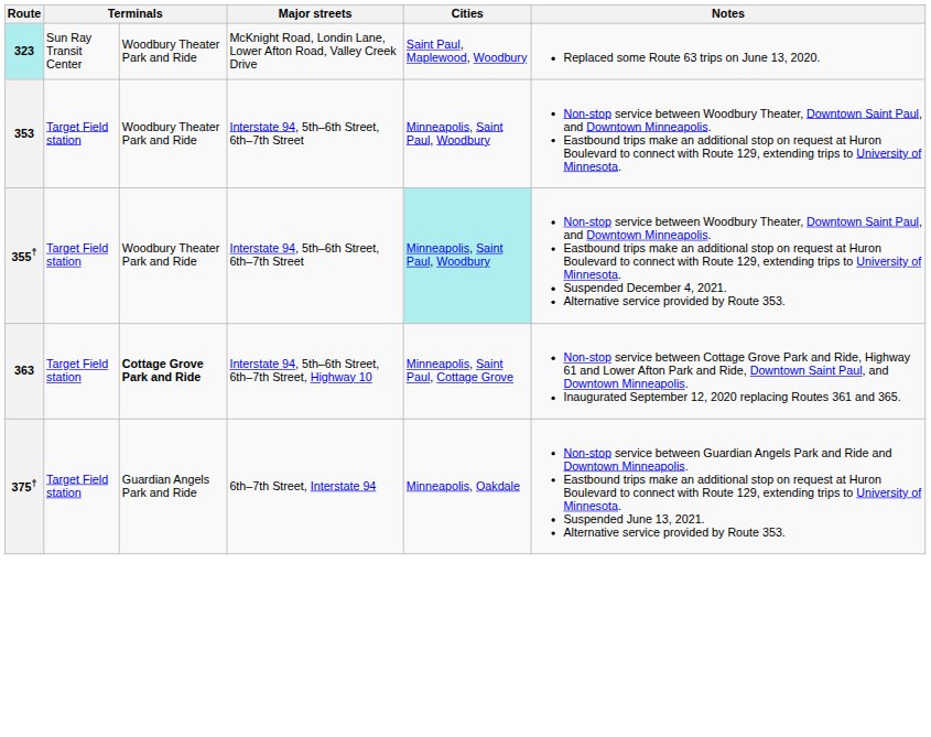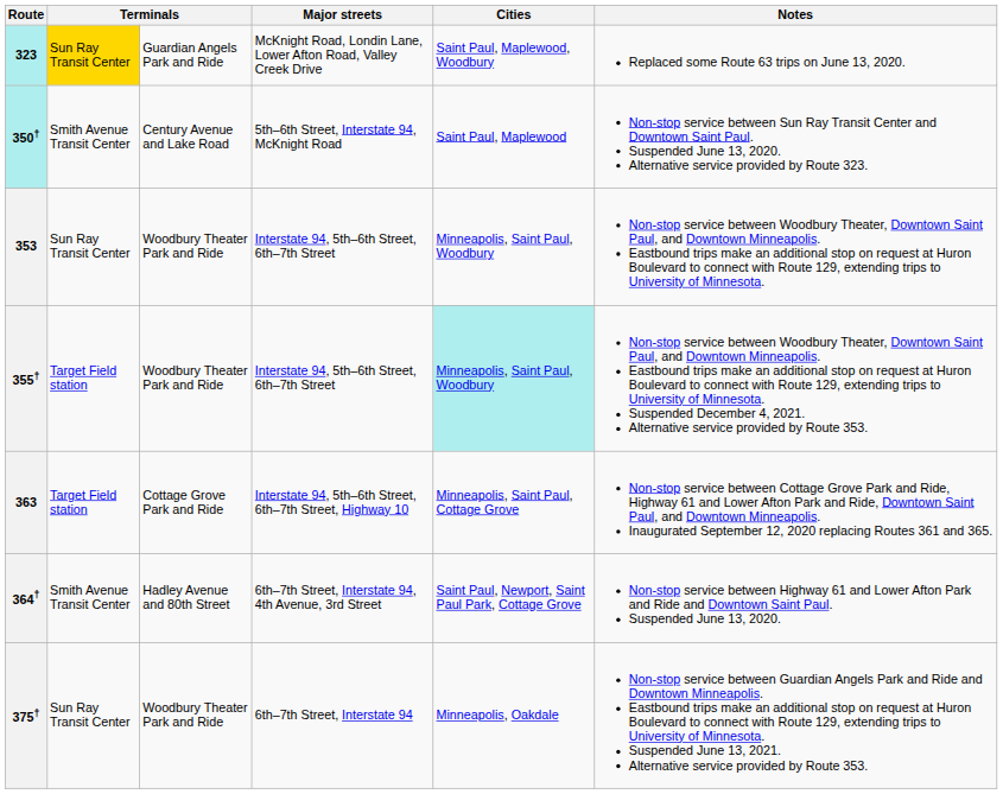 <table class=wikitable>
 <tr>
 <th>Route</th>
 <th colspan=2>Terminals</th>
 <th>Major streets</th>
 <th>Cities</th>
 <th>Notes</th>
 </tr>
 <tr>
 <th style="background-color:PaleTurquoise">323</th>
-<td>Sun Ray Transit Center</td>
-<td>Woodbury Theater Park and Ride</td>
+<td style="background: gold;">Sun Ray Transit Center</td>
+<td>Guardian Angels Park and Ride</td>
 <td>McKnight Road, Londin Lane, Lower Afton Road, Valley Creek Drive</td>
 <td><a href='#'>Saint Paul</a>, <a href='#'>Maplewood</a>, <a href='#'>Woodbury</a></td>
 <td><br><ul><li>Replaced some Route 63 trips on June 13, 2020.</li></ul></td>
 </tr>
 <tr>
+<th style="background-color:PaleTurquoise">350<sup>†</sup></th>
+<td>Smith Avenue Transit Center</td>
+<td>Century Avenue and Lake Road</td>
+<td>5th–6th Street, <a href='#'>Interstate 94</a>, McKnight Road</td>
+<td><a href='#'>Saint Paul</a>, <a href='#'>Maplewood</a></td>
+<td><br><ul><li><a href='#'>Non-stop</a> service between Sun Ray Transit Center and <a href='#'>Downtown Saint Paul</a>.</li><li>Suspended June 13, 2020.</li><li>Alternative service provided by Route 323.</li></ul></td>
+</tr>
+<tr>
 <th>353</th>
-<td><a href='#'>Target Field station</a></td>
+<td>Sun Ray Transit Center</td>
 <td>Woodbury Theater Park and Ride</td>
 <td><a href='#'>Interstate 94</a>, 5th–6th Street, 6th–7th Street</td>
 <td><a href='#'>Minneapolis</a>, <a href='#'>Saint Paul</a>, <a href='#'>Woodbury</a></td>
 <td><br><ul><li><a href='#'>Non-stop</a> service between Woodbury Theater, <a href='#'>Downtown Saint Paul</a>, and <a href='#'>Downtown Minneapolis</a>.</li><li>Eastbound trips make an additional stop on request at Huron Boulevard to connect with Route 129, extending trips to <a href='#'>University of Minnesota</a>.</li></ul></td>
 </tr>
 <tr>
 <th>355<sup>†</sup></th>
 <td><a href='#'>Target Field station</a></td>
 <td>Woodbury Theater Park and Ride</td>
 <td><a href='#'>Interstate 94</a>, 5th–6th Street, 6th–7th Street</td>
 <td style="background: paleturquoise;"><a href='#'>Minneapolis</a>, <a href='#'>Saint Paul</a>, <a href='#'>Woodbury</a></td>
 <td><br><ul><li><a href='#'>Non-stop</a> service between Woodbury Theater, <a href='#'>Downtown Saint Paul</a>, and <a href='#'>Downtown Minneapolis</a>.</li><li>Eastbound trips make an additional stop on request at Huron Boulevard to connect with Route 129, extending trips to <a href='#'>University of Minnesota</a>.</li><li>Suspended December 4, 2021.</li><li>Alternative service provided by Route 353.</li></ul></td>
 </tr>
 <tr>
 <th>363</th>
 <td><a href='#'>Target Field station</a></td>
-<td><strong>Cottage Grove Park and Ride</strong></td>
+<td>Cottage Grove Park and Ride</td>
 <td><a href='#'>Interstate 94</a>, 5th–6th Street, 6th–7th Street, <a href='#'>Highway 10</a></td>
 <td><a href='#'>Minneapolis</a>, <a href='#'>Saint Paul</a>, <a href='#'>Cottage Grove</a></td>
 <td><br><ul><li><a href='#'>Non-stop</a> service between Cottage Grove Park and Ride, Highway 61 and Lower Afton Park and Ride, <a href='#'>Downtown Saint Paul</a>, and <a href='#'>Downtown Minneapolis</a>.</li><li>Inaugurated September 12, 2020 replacing Routes 361 and 365.</li></ul></td>
 </tr>
 <tr>
+<th>364<sup>†</sup></th>
+<td>Smith Avenue Transit Center</td>
+<td>Hadley Avenue and 80th Street</td>
+<td>6th–7th Street, <a href='#'>Interstate 94</a>, 4th Avenue, 3rd Street</td>
+<td><a href='#'>Saint Paul</a>, <a href='#'>Newport</a>, <a href='#'>Saint Paul Park</a>, <a href='#'>Cottage Grove</a></td>
+<td><br><ul><li><a href='#'>Non-stop</a> service between Highway 61 and Lower Afton Park and Ride and <a href='#'>Downtown Saint Paul</a>.</li><li>Suspended June 13, 2020.</li></ul></td>
+</tr>
+<tr>
 <th>375<sup>†</sup></th>
-<td><a href='#'>Target Field station</a></td>
-<td>Guardian Angels Park and Ride</td>
+<td>Sun Ray Transit Center</td>
+<td>Woodbury Theater Park and Ride</td>
 <td>6th–7th Street, <a href='#'>Interstate 94</a></td>
 <td><a href='#'>Minneapolis</a>, <a href='#'>Oakdale</a></td>
 <td><br><ul><li><a href='#'>Non-stop</a> service between Guardian Angels Park and Ride and <a href='#'>Downtown Minneapolis</a>.</li><li>Eastbound trips make an additional stop on request at Huron Boulevard to connect with Route 129, extending trips to <a href='#'>University of Minnesota</a>.</li><li>Suspended June 13, 2021.</li><li>Alternative service provided by Route 353.</li></ul></td>
 </tr>
 </table>
